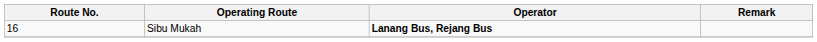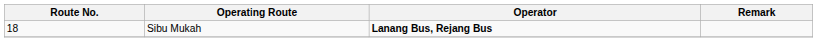 <table class="wikitable"  style="width:100%; margin:auto;">
 <tr>
 <th>Route No.</th>
 <th>Operating Route</th>
 <th>Operator</th>
 <th>Remark</th>
 </tr>
 <tr>
-<td>16</td>
+<td>18</td>
 <td>Sibu Mukah</td>
 <td><strong>Lanang Bus, Rejang Bus</strong></td>
 <td></td>
 </tr>
 <tr>
 </tr>
 </table>
